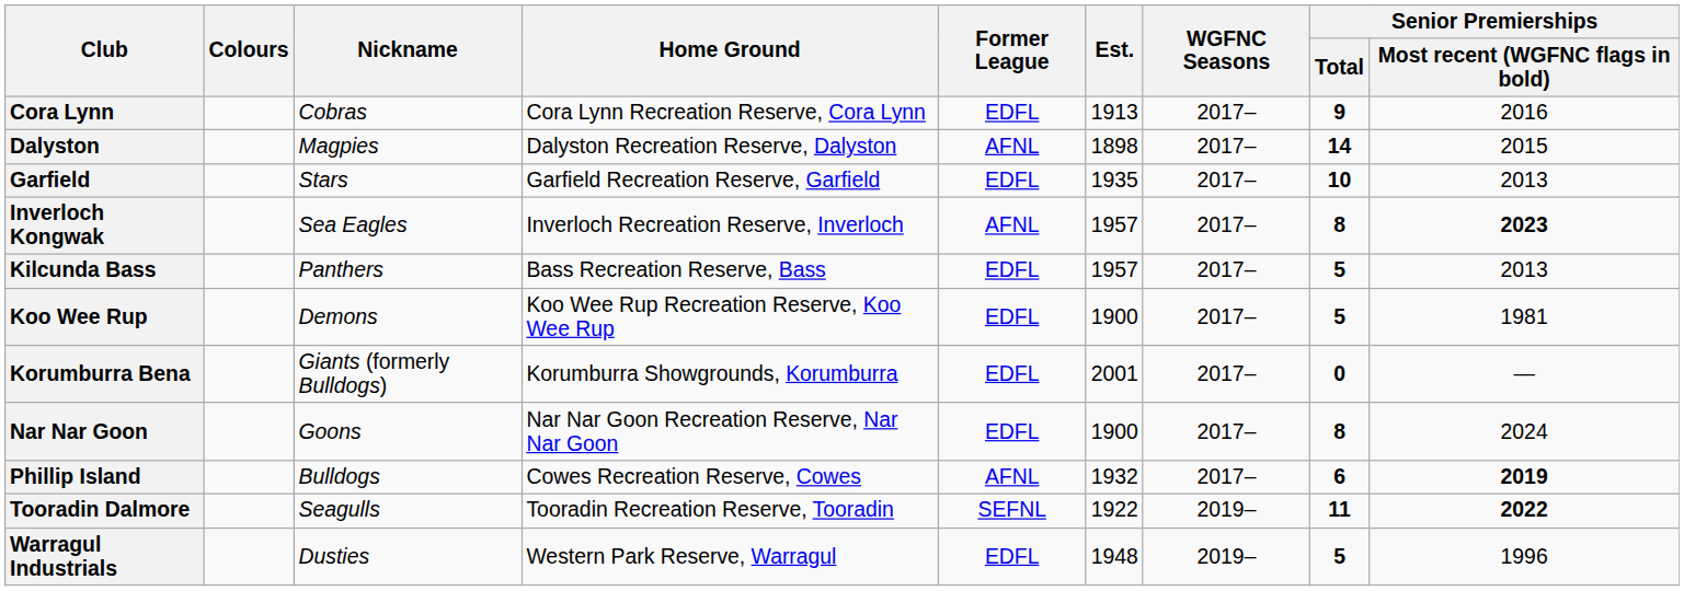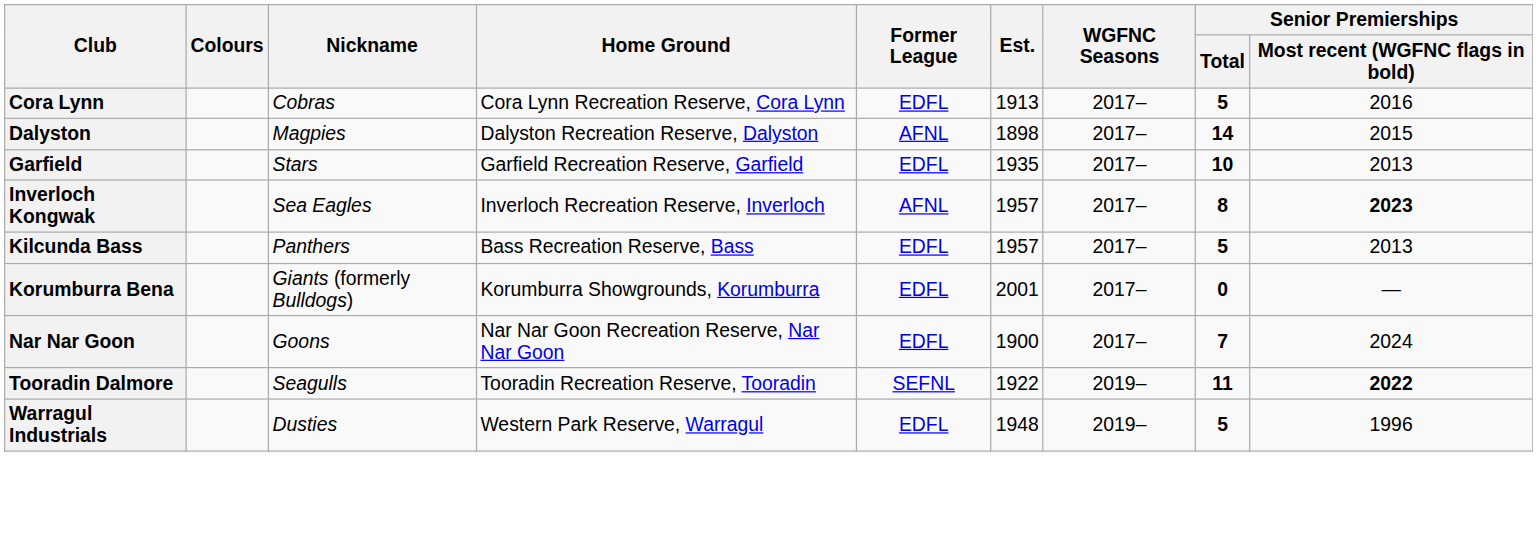 <table class="wikitable sortable mw-collapsible mw-collapsed" style="text-align:center; width:100%">
 <tr>
 <th rowspan="2">Club</th>
 <th rowspan="2">Colours</th>
 <th rowspan="2">Nickname</th>
 <th rowspan="2">Home Ground</th>
 <th rowspan="2">Former League</th>
 <th rowspan="2">Est.</th>
 <th rowspan="2">WGFNC Seasons</th>
 <th colspan="2">Senior Premierships</th>
 </tr>
 <tr>
 <th>Total</th>
 <th class="unsortable">Most recent (WGFNC flags in bold)</th>
 </tr>
 <tr>
 <th style="text-align:left">Cora Lynn</th>
 <td></td>
 <td align="left"><em>Cobras</em></td>
 <td align="left">Cora Lynn Recreation Reserve, <a href='#'>Cora Lynn</a></td>
 <td><a href='#'>EDFL</a></td>
 <td>1913</td>
 <td>2017–</td>
-<td><strong>9</strong></td>
+<td><strong>5</strong></td>
 <td>2016</td>
 </tr>
 <tr>
 <th style="text-align:left">Dalyston</th>
 <td></td>
 <td align="left"><em>Magpies</em></td>
 <td align="left">Dalyston Recreation Reserve, <a href='#'>Dalyston</a></td>
 <td><a href='#'>AFNL</a></td>
 <td>1898</td>
 <td>2017–</td>
 <td><strong>14</strong></td>
 <td>2015</td>
 </tr>
 <tr>
 <th style="text-align:left">Garfield</th>
 <td></td>
 <td align="left"><em>Stars</em></td>
 <td align="left">Garfield Recreation Reserve, <a href='#'>Garfield</a></td>
 <td><a href='#'>EDFL</a></td>
 <td>1935</td>
 <td>2017–</td>
 <td><strong>10</strong></td>
 <td>2013</td>
 </tr>
 <tr>
 <th style="text-align:left">Inverloch Kongwak</th>
 <td></td>
 <td align="left"><em>Sea Eagles</em></td>
 <td align="left">Inverloch Recreation Reserve, <a href='#'>Inverloch</a></td>
 <td><a href='#'>AFNL</a></td>
 <td>1957</td>
 <td>2017–</td>
 <td><strong>8</strong></td>
 <td><strong>2023</strong></td>
 </tr>
 <tr>
 <th style="text-align:left">Kilcunda Bass</th>
 <td></td>
 <td align="left"><em>Panthers</em></td>
 <td align="left">Bass Recreation Reserve, <a href='#'>Bass</a></td>
 <td><a href='#'>EDFL</a></td>
 <td>1957</td>
 <td>2017–</td>
 <td><strong>5</strong></td>
 <td>2013</td>
 </tr>
 <tr>
-<th style="text-align:left">Koo Wee Rup</th>
-<td></td>
-<td align="left"><em>Demons</em></td>
-<td align="left">Koo Wee Rup Recreation Reserve, <a href='#'>Koo Wee Rup</a></td>
-<td><a href='#'>EDFL</a></td>
-<td>1900</td>
-<td>2017–</td>
-<td><strong>5</strong></td>
-<td>1981</td>
-</tr>
-<tr>
 <th style="text-align:left">Korumburra Bena</th>
 <td></td>
 <td align="left"><em>Giants</em> (formerly <em>Bulldogs</em>)</td>
 <td align="left">Korumburra Showgrounds, <a href='#'>Korumburra</a></td>
 <td><a href='#'>EDFL</a></td>
 <td>2001</td>
 <td>2017–</td>
 <td><strong>0</strong></td>
 <td>—</td>
 </tr>
 <tr>
 <th style="text-align:left">Nar Nar Goon</th>
 <td></td>
 <td align="left"><em>Goons</em></td>
 <td align="left">Nar Nar Goon Recreation Reserve, <a href='#'>Nar Nar Goon</a></td>
 <td><a href='#'>EDFL</a></td>
 <td>1900</td>
 <td>2017–</td>
-<td><strong>8</strong></td>
+<td><strong>7</strong></td>
 <td>2024</td>
-</tr>
-<tr>
-<th style="text-align:left">Phillip Island</th>
-<td></td>
-<td align="left"><em>Bulldogs</em></td>
-<td align="left">Cowes Recreation Reserve, <a href='#'>Cowes</a></td>
-<td><a href='#'>AFNL</a></td>
-<td>1932</td>
-<td>2017–</td>
-<td><strong>6</strong></td>
-<td><strong>2019</strong></td>
 </tr>
 <tr>
 <th style="text-align:left">Tooradin Dalmore</th>
 <td></td>
 <td align="left"><em>Seagulls</em></td>
 <td align="left">Tooradin Recreation Reserve, <a href='#'>Tooradin</a></td>
 <td><a href='#'>SEFNL</a></td>
 <td>1922</td>
 <td>2019–</td>
 <td><strong>11</strong></td>
 <td><strong>2022</strong></td>
 </tr>
 <tr>
 <th style="text-align:left">Warragul Industrials</th>
 <td></td>
 <td align="left"><em>Dusties</em></td>
 <td align="left">Western Park Reserve, <a href='#'>Warragul</a></td>
 <td><a href='#'>EDFL</a></td>
 <td>1948</td>
 <td>2019–</td>
 <td><strong>5</strong></td>
 <td>1996</td>
 </tr>
 </table>
